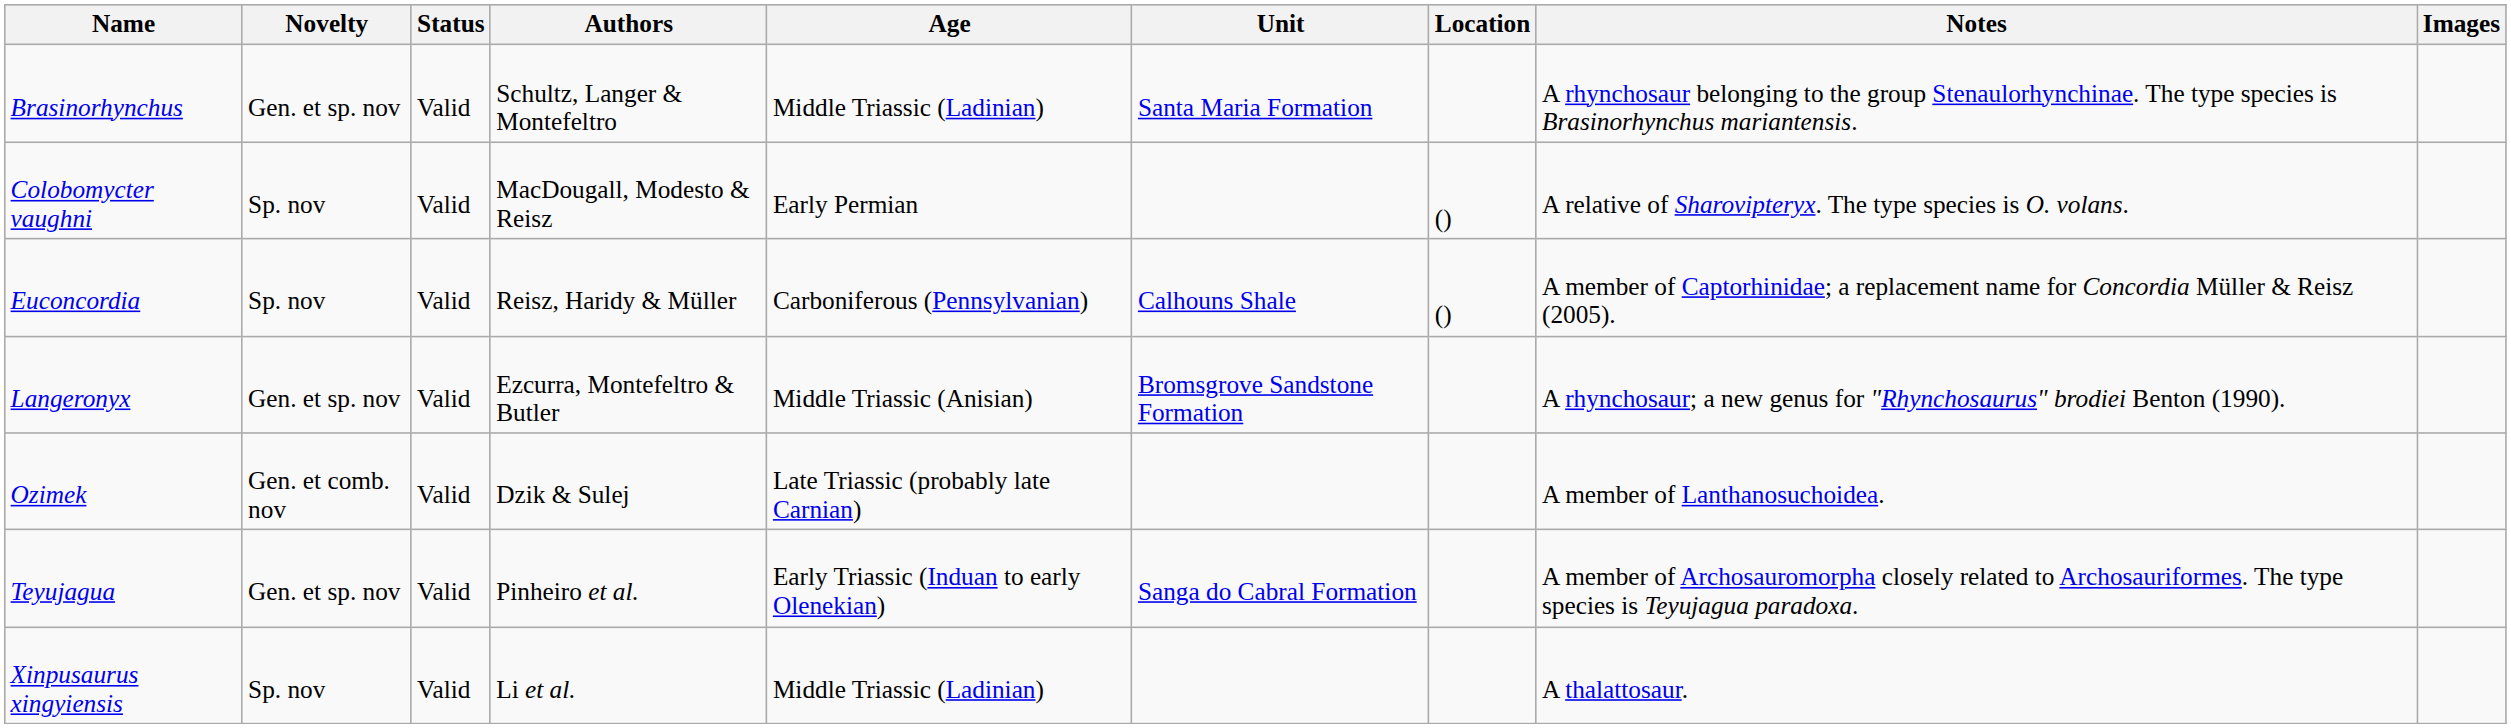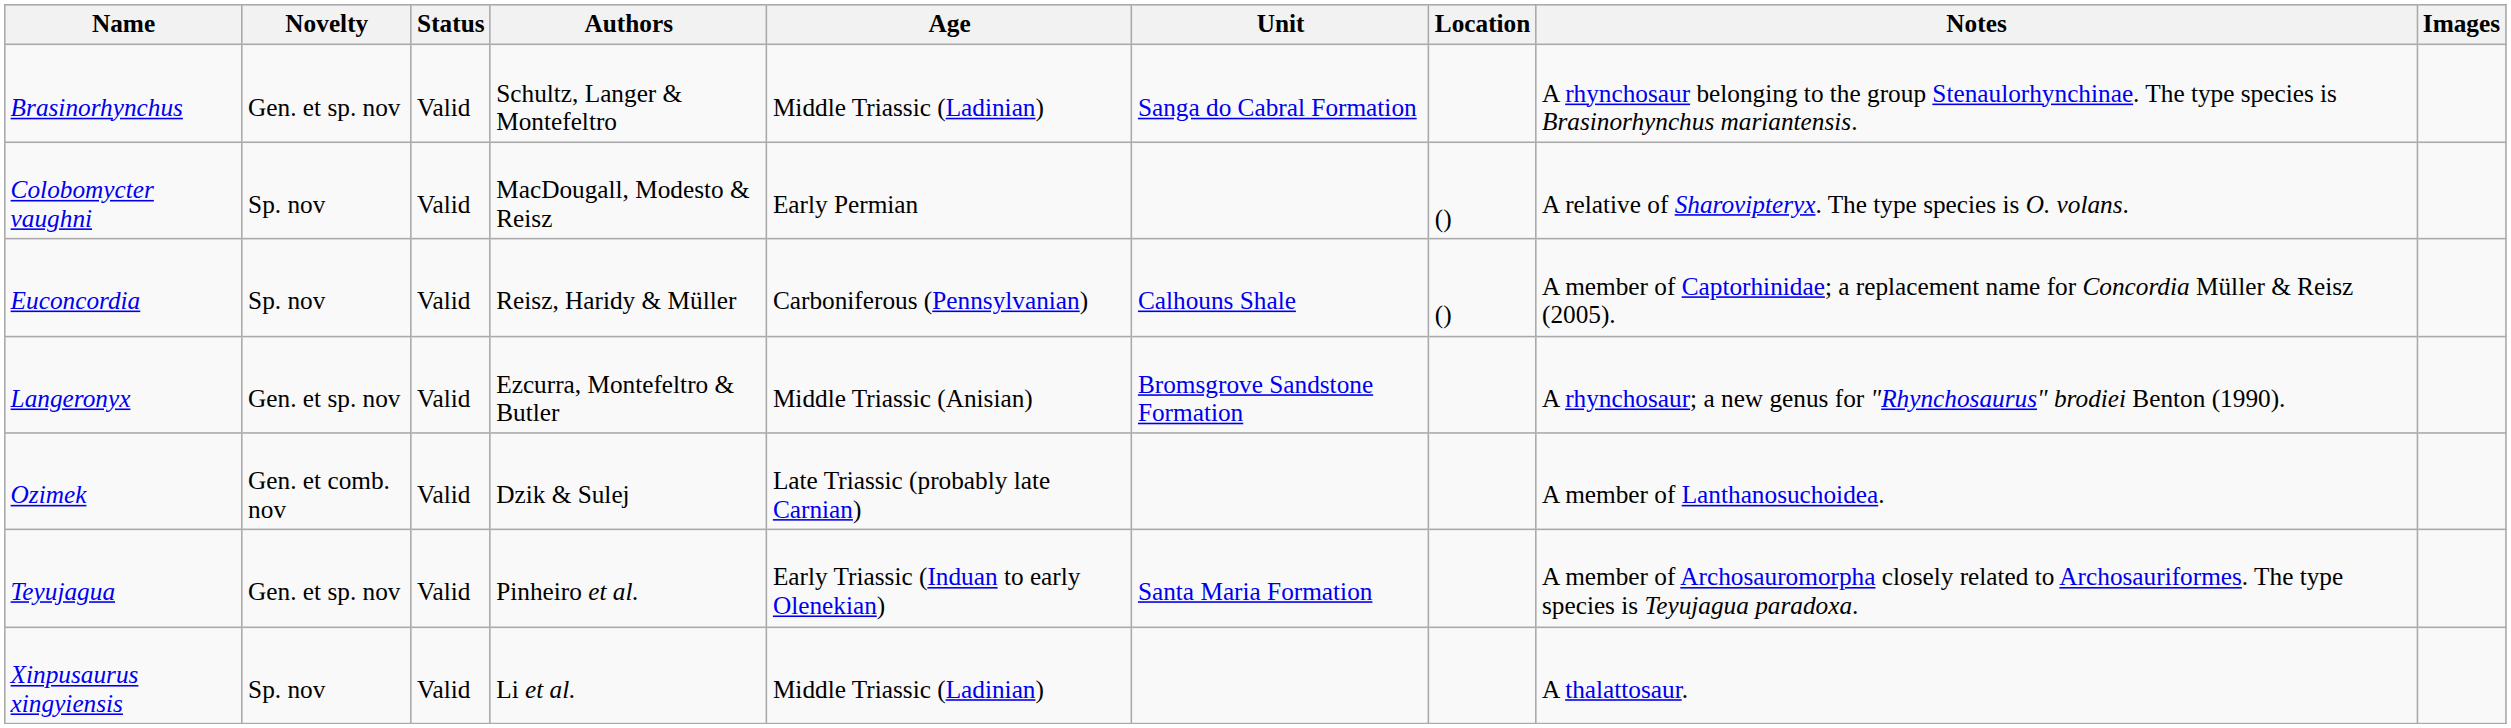 <table class="wikitable sortable" align="center" width="100%">
 <tr>
 <th>Name</th>
 <th>Novelty</th>
 <th>Status</th>
 <th>Authors</th>
 <th>Age</th>
 <th>Unit</th>
 <th>Location</th>
 <th>Notes</th>
 <th>Images</th>
 </tr>
 <tr>
 <td><br><em><a href='#'>Brasinorhynchus</a></em></td>
 <td><br>Gen. et sp. nov</td>
 <td><br>Valid</td>
 <td><br>Schultz, Langer & Montefeltro</td>
 <td><br>Middle Triassic (<a href='#'>Ladinian</a>)</td>
-<td><br><a href='#'>Santa Maria Formation</a></td>
+<td><br><a href='#'>Sanga do Cabral Formation</a></td>
 <td><br></td>
 <td><br>A <a href='#'>rhynchosaur</a> belonging to the group <a href='#'>Stenaulorhynchinae</a>. The type species is <em>Brasinorhynchus mariantensis</em>.</td>
 <td></td>
 </tr>
 <tr>
 <td><br><em><a href='#'>Colobomycter vaughni</a></em></td>
 <td><br>Sp. nov</td>
 <td><br>Valid</td>
 <td><br>MacDougall, Modesto & Reisz</td>
 <td><br>Early Permian</td>
 <td></td>
 <td><br><br>()</td>
 <td><br>A relative of <em><a href='#'>Sharovipteryx</a></em>. The type species is <em>O. volans</em>.</td>
 <td></td>
 </tr>
 <tr>
 <td><br><em><a href='#'>Euconcordia</a></em></td>
 <td><br>Sp. nov</td>
 <td><br>Valid</td>
 <td><br>Reisz, Haridy & Müller</td>
 <td><br>Carboniferous (<a href='#'>Pennsylvanian</a>)</td>
 <td><br><a href='#'>Calhouns Shale</a></td>
 <td><br><br>()</td>
 <td><br>A member of <a href='#'>Captorhinidae</a>; a replacement name for <em>Concordia</em> Müller & Reisz (2005).</td>
 <td></td>
 </tr>
 <tr>
 <td><br><em><a href='#'>Langeronyx</a></em></td>
 <td><br>Gen. et sp. nov</td>
 <td><br>Valid</td>
 <td><br>Ezcurra, Montefeltro & Butler</td>
 <td><br>Middle Triassic (Anisian)</td>
 <td><br><a href='#'>Bromsgrove Sandstone Formation</a></td>
 <td><br></td>
 <td><br>A <a href='#'>rhynchosaur</a>; a new genus for <em>"<a href='#'>Rhynchosaurus</a>" brodiei</em> Benton (1990).</td>
 <td></td>
 </tr>
 <tr>
 <td><br><em><a href='#'>Ozimek</a></em></td>
 <td><br>Gen. et comb. nov</td>
 <td><br>Valid</td>
 <td><br>Dzik & Sulej</td>
 <td><br>Late Triassic (probably late <a href='#'>Carnian</a>)</td>
 <td></td>
 <td><br></td>
 <td><br>A member of <a href='#'>Lanthanosuchoidea</a>.</td>
 <td></td>
 </tr>
 <tr>
 <td><br><em><a href='#'>Teyujagua</a></em></td>
 <td><br>Gen. et sp. nov</td>
 <td><br>Valid</td>
 <td><br>Pinheiro <em>et al.</em></td>
 <td><br>Early Triassic (<a href='#'>Induan</a> to early <a href='#'>Olenekian</a>)</td>
-<td><br><a href='#'>Sanga do Cabral Formation</a></td>
+<td><br><a href='#'>Santa Maria Formation</a></td>
 <td><br></td>
 <td><br>A member of <a href='#'>Archosauromorpha</a> closely related to <a href='#'>Archosauriformes</a>. The type species is <em>Teyujagua paradoxa</em>.</td>
 <td></td>
 </tr>
 <tr>
 <td><br><em><a href='#'>Xinpusaurus xingyiensis</a></em></td>
 <td><br>Sp. nov</td>
 <td><br>Valid</td>
 <td><br>Li <em>et al.</em></td>
 <td><br>Middle Triassic (<a href='#'>Ladinian</a>)</td>
 <td></td>
 <td><br></td>
 <td><br>A <a href='#'>thalattosaur</a>.</td>
 <td></td>
 </tr>
 <tr>
 </tr>
 </table>
